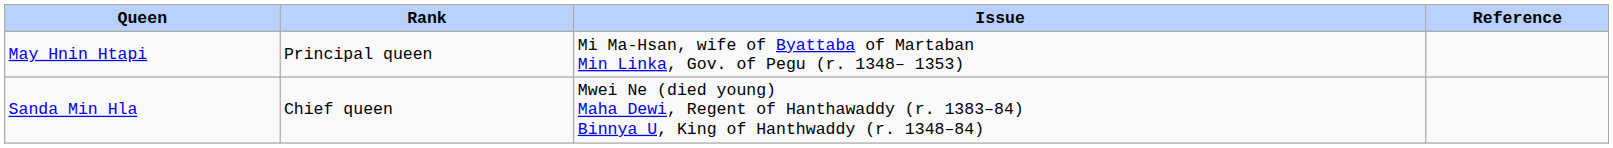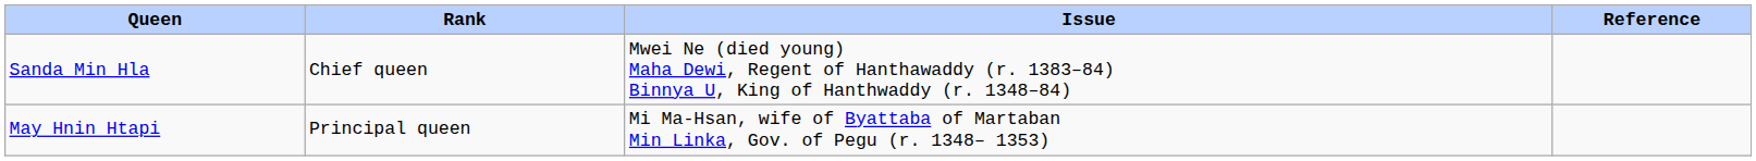 <table width=100% class="wikitable">
 <tr>
 <th style="background-color:#B9D1FF">Queen</th>
 <th style="background-color:#B9D1FF">Rank</th>
 <th style="background-color:#B9D1FF">Issue</th>
 <th style="background-color:#B9D1FF">Reference</th>
 </tr>
 <tr>
+<td><a href='#'>Sanda Min Hla</a></td>
+<td>Chief queen</td>
+<td>Mwei Ne (died young) <br> <a href='#'>Maha Dewi</a>, Regent of Hanthawaddy (r. 1383–84) <br> <a href='#'>Binnya U</a>, King of Hanthwaddy (r. 1348–84)</td>
+<td></td>
+</tr>
+<tr>
 <td><a href='#'>May Hnin Htapi</a></td>
 <td>Principal queen</td>
 <td>Mi Ma-Hsan, wife of <a href='#'>Byattaba</a> of Martaban <br> <a href='#'>Min Linka</a>, Gov. of Pegu (r. 1348– 1353)</td>
 <td></td>
 </tr>
-<tr>
-<td><a href='#'>Sanda Min Hla</a></td>
-<td>Chief queen</td>
-<td>Mwei Ne (died young) <br> <a href='#'>Maha Dewi</a>, Regent of Hanthawaddy (r. 1383–84) <br> <a href='#'>Binnya U</a>, King of Hanthwaddy (r. 1348–84)</td>
-<td></td>
-</tr>
 </table>
